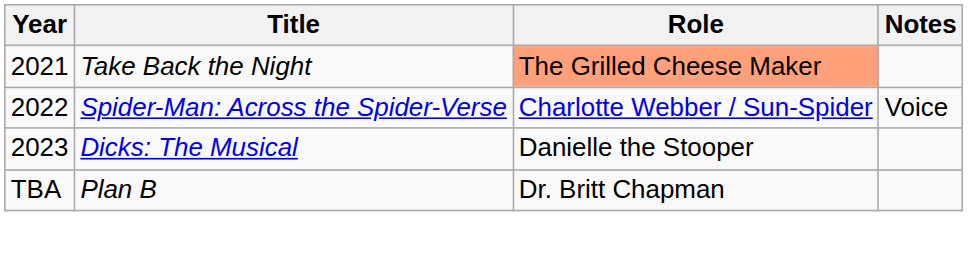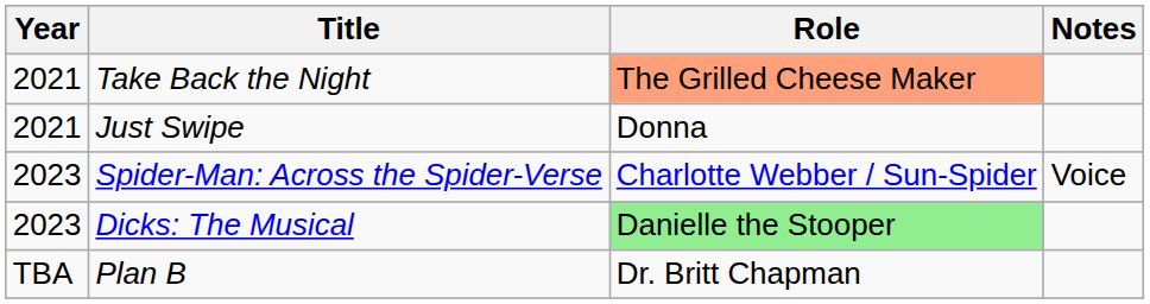 <table class="wikitable sortable">
 <tr>
 <th>Year</th>
 <th>Title</th>
 <th>Role</th>
 <th>Notes</th>
 </tr>
 <tr>
 <td>2021</td>
 <td><em>Take Back the Night</em></td>
 <td style="background: lightsalmon;">The Grilled Cheese Maker</td>
 <td></td>
 </tr>
 <tr>
-<td>2022</td>
+<td>2021</td>
+<td><em>Just Swipe</em></td>
+<td>Donna</td>
+<td></td>
+</tr>
+<tr>
+<td>2023</td>
 <td><em><a href='#'>Spider-Man: Across the Spider-Verse</a></em></td>
 <td><a href='#'>Charlotte Webber / Sun-Spider</a></td>
 <td>Voice</td>
 </tr>
 <tr>
 <td>2023</td>
 <td><em><a href='#'>Dicks: The Musical</a></em></td>
-<td>Danielle the Stooper</td>
+<td style="background: lightgreen;">Danielle the Stooper</td>
 <td></td>
 </tr>
 <tr>
 <td>TBA</td>
 <td><em>Plan B</em></td>
 <td>Dr. Britt Chapman</td>
 <td></td>
 </tr>
 </table>
